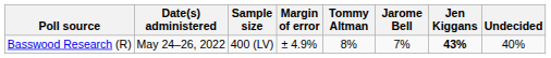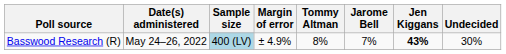 <table class="wikitable" style="font-size:90%;text-align:center;">
 <tr valign=bottom>
 <th>Poll source</th>
 <th>Date(s)<br>administered</th>
 <th>Sample<br>size</th>
 <th>Margin<br>of error</th>
 <th style="width:60px;">Tommy<br>Altman</th>
 <th style="width:60px;">Jarome<br>Bell</th>
 <th style="width:60px;">Jen<br>Kiggans</th>
 <th>Undecided</th>
 </tr>
 <tr>
 <td style="text-align:left;"><a href='#'>Basswood Research</a> (R)</td>
 <td>May 24–26, 2022</td>
-<td>400 (LV)</td>
+<td style="background: lightblue;">400 (LV)</td>
 <td>± 4.9%</td>
 <td>8%</td>
 <td>7%</td>
 <td><strong>43%</strong></td>
-<td>40%</td>
+<td>30%</td>
 </tr>
 </table>
